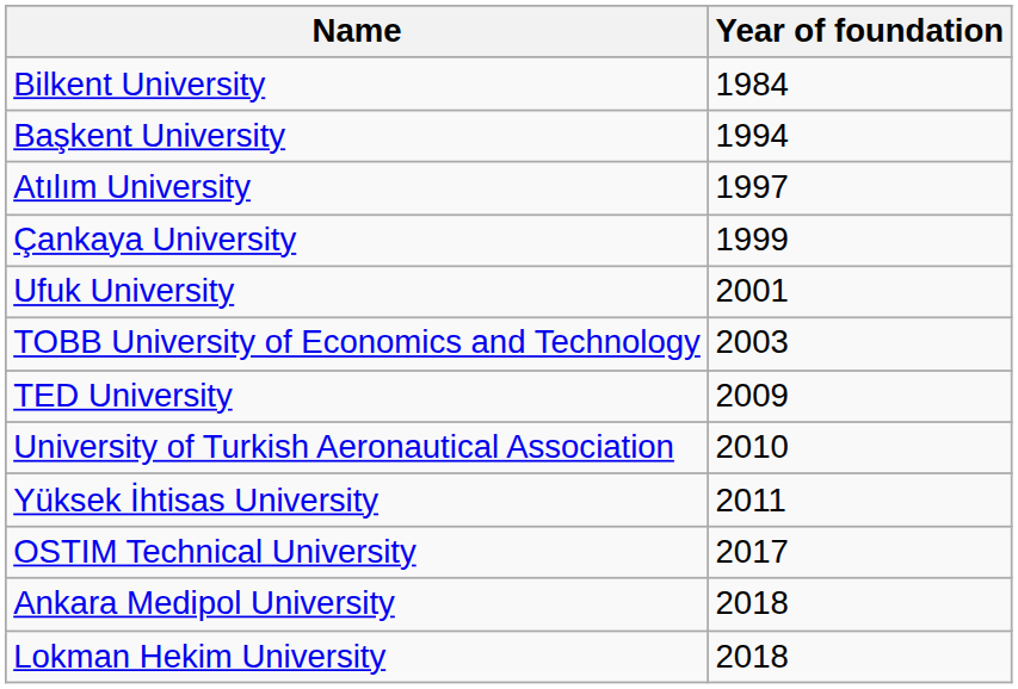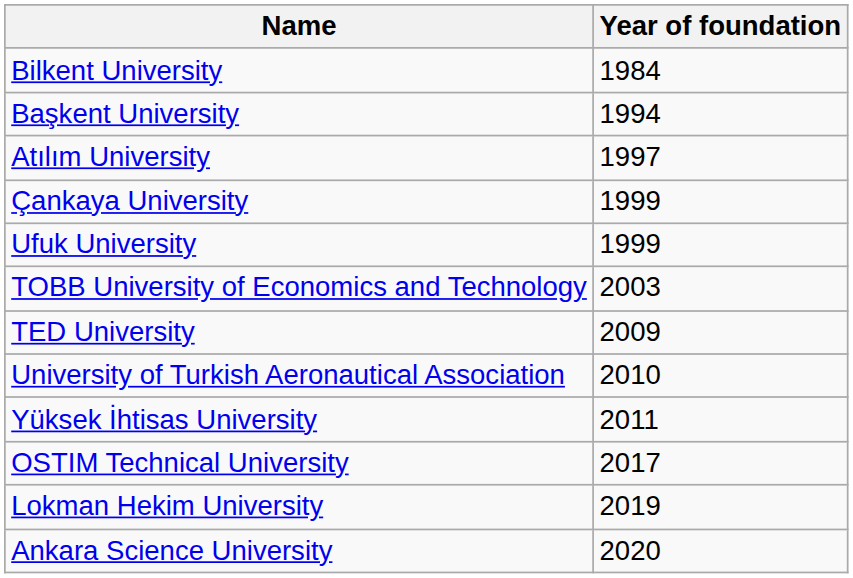 <table class="wikitable">
 <tr>
 <th>Name</th>
 <th>Year of foundation</th>
 </tr>
 <tr>
 <td><a href='#'>Bilkent University</a></td>
 <td>1984</td>
 </tr>
 <tr>
 <td><a href='#'>Başkent University</a></td>
 <td>1994</td>
 </tr>
 <tr>
 <td><a href='#'>Atılım University</a></td>
 <td>1997</td>
 </tr>
 <tr>
 <td><a href='#'>Çankaya University</a></td>
 <td>1999</td>
 </tr>
 <tr>
 <td><a href='#'>Ufuk University</a></td>
-<td>2001</td>
+<td>1999</td>
 </tr>
 <tr>
 <td><a href='#'>TOBB University of Economics and Technology</a></td>
 <td>2003</td>
 </tr>
 <tr>
 <td><a href='#'>TED University</a></td>
 <td>2009</td>
 </tr>
 <tr>
 <td><a href='#'>University of Turkish Aeronautical Association</a></td>
 <td>2010</td>
 </tr>
 <tr>
 <td><a href='#'>Yüksek İhtisas University</a></td>
 <td>2011</td>
 </tr>
 <tr>
 <td><a href='#'>OSTIM Technical University</a></td>
 <td>2017</td>
 </tr>
 <tr>
-<td><a href='#'>Ankara Medipol University</a></td>
-<td>2018</td>
+<td><a href='#'>Lokman Hekim University</a></td>
+<td>2019</td>
 </tr>
 <tr>
-<td><a href='#'>Lokman Hekim University</a></td>
-<td>2018</td>
+<td><a href='#'>Ankara Science University</a></td>
+<td>2020</td>
 </tr>
 </table>
